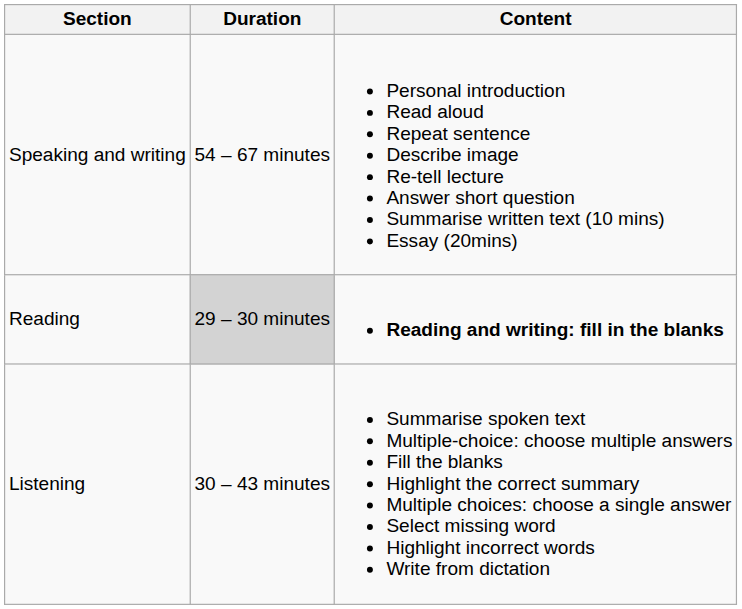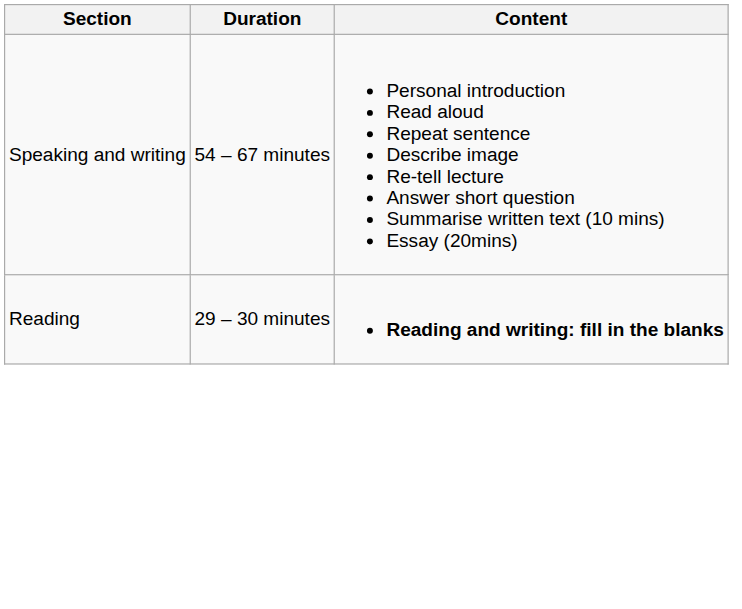 <table class="wikitable">
 <tr>
 <th>Section</th>
 <th>Duration</th>
 <th>Content</th>
 </tr>
 <tr>
 <td>Speaking and writing</td>
 <td>54 – 67 minutes</td>
 <td><br><ul><li>Personal introduction</li><li>Read aloud</li><li>Repeat sentence</li><li>Describe image</li><li>Re-tell lecture</li><li>Answer short question</li><li>Summarise written text (10 mins)</li><li>Essay (20mins)</li></ul></td>
 </tr>
 <tr>
 <td>Reading</td>
-<td style="background: lightgrey;">29 – 30 minutes</td>
+<td>29 – 30 minutes</td>
 <td><strong><br><ul><li>Reading and writing: fill in the blanks</li></ul></strong></td>
 </tr>
-<tr>
-<td>Listening</td>
-<td>30 – 43 minutes</td>
-<td><br><ul><li>Summarise spoken text</li><li>Multiple-choice: choose multiple answers</li><li>Fill the blanks</li><li>Highlight the correct summary</li><li>Multiple choices: choose a single answer</li><li>Select missing word</li><li>Highlight incorrect words</li><li>Write from dictation</li></ul></td>
-</tr>
 </table>
